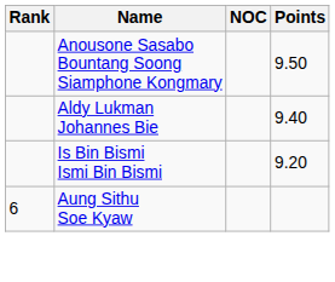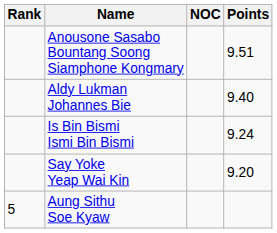 <table class="wikitable sortable">
 <tr>
 <th>Rank</th>
 <th>Name</th>
 <th>NOC</th>
 <th>Points</th>
 </tr>
 <tr>
 <td></td>
 <td><a href='#'>Anousone Sasabo</a> <br> <a href='#'>Bountang Soong</a> <br> <a href='#'>Siamphone Kongmary</a></td>
 <td></td>
-<td>9.50</td>
+<td>9.51</td>
 </tr>
 <tr>
 <td></td>
 <td><a href='#'>Aldy Lukman</a> <br> <a href='#'>Johannes Bie</a></td>
 <td></td>
 <td>9.40</td>
 </tr>
 <tr>
 <td></td>
 <td><a href='#'>Is Bin Bismi</a> <br> <a href='#'>Ismi Bin Bismi</a></td>
 <td></td>
+<td>9.24</td>
+</tr>
+<tr>
+<td></td>
+<td><a href='#'>Say Yoke</a> <br> <a href='#'>Yeap Wai Kin</a></td>
+<td></td>
 <td>9.20</td>
 </tr>
 <tr>
-<td>6</td>
+<td>5</td>
 <td><a href='#'>Aung Sithu</a> <br> <a href='#'>Soe Kyaw</a></td>
 <td></td>
 <td></td>
 </tr>
 </table>
